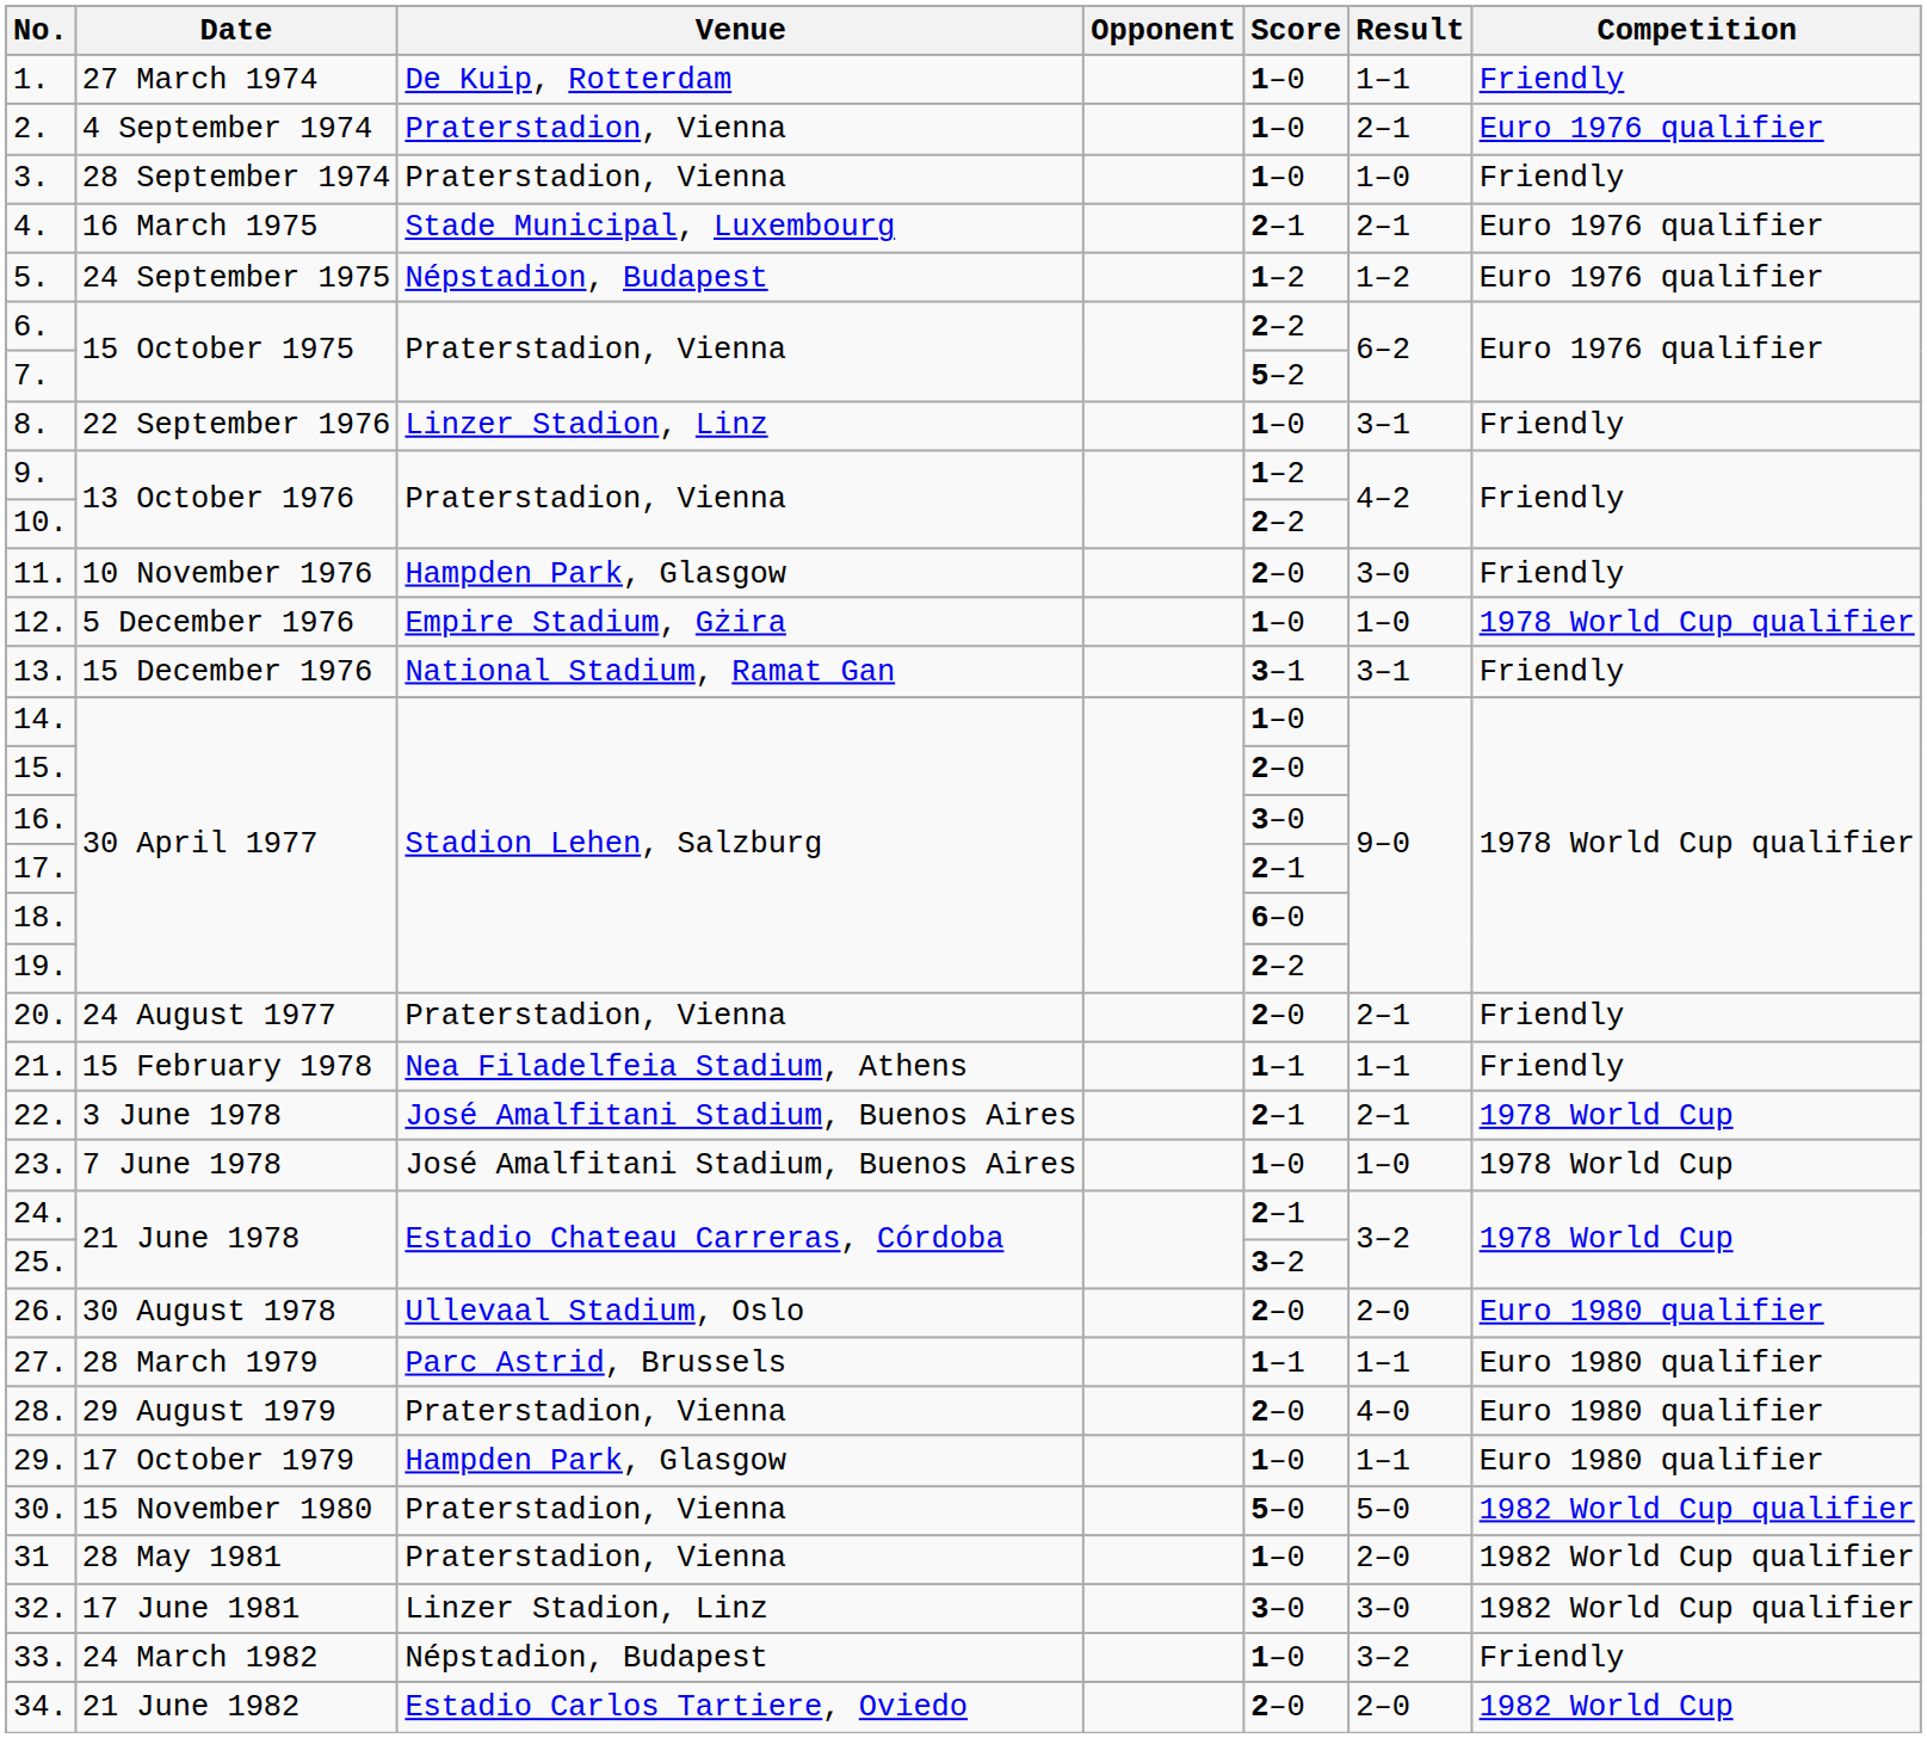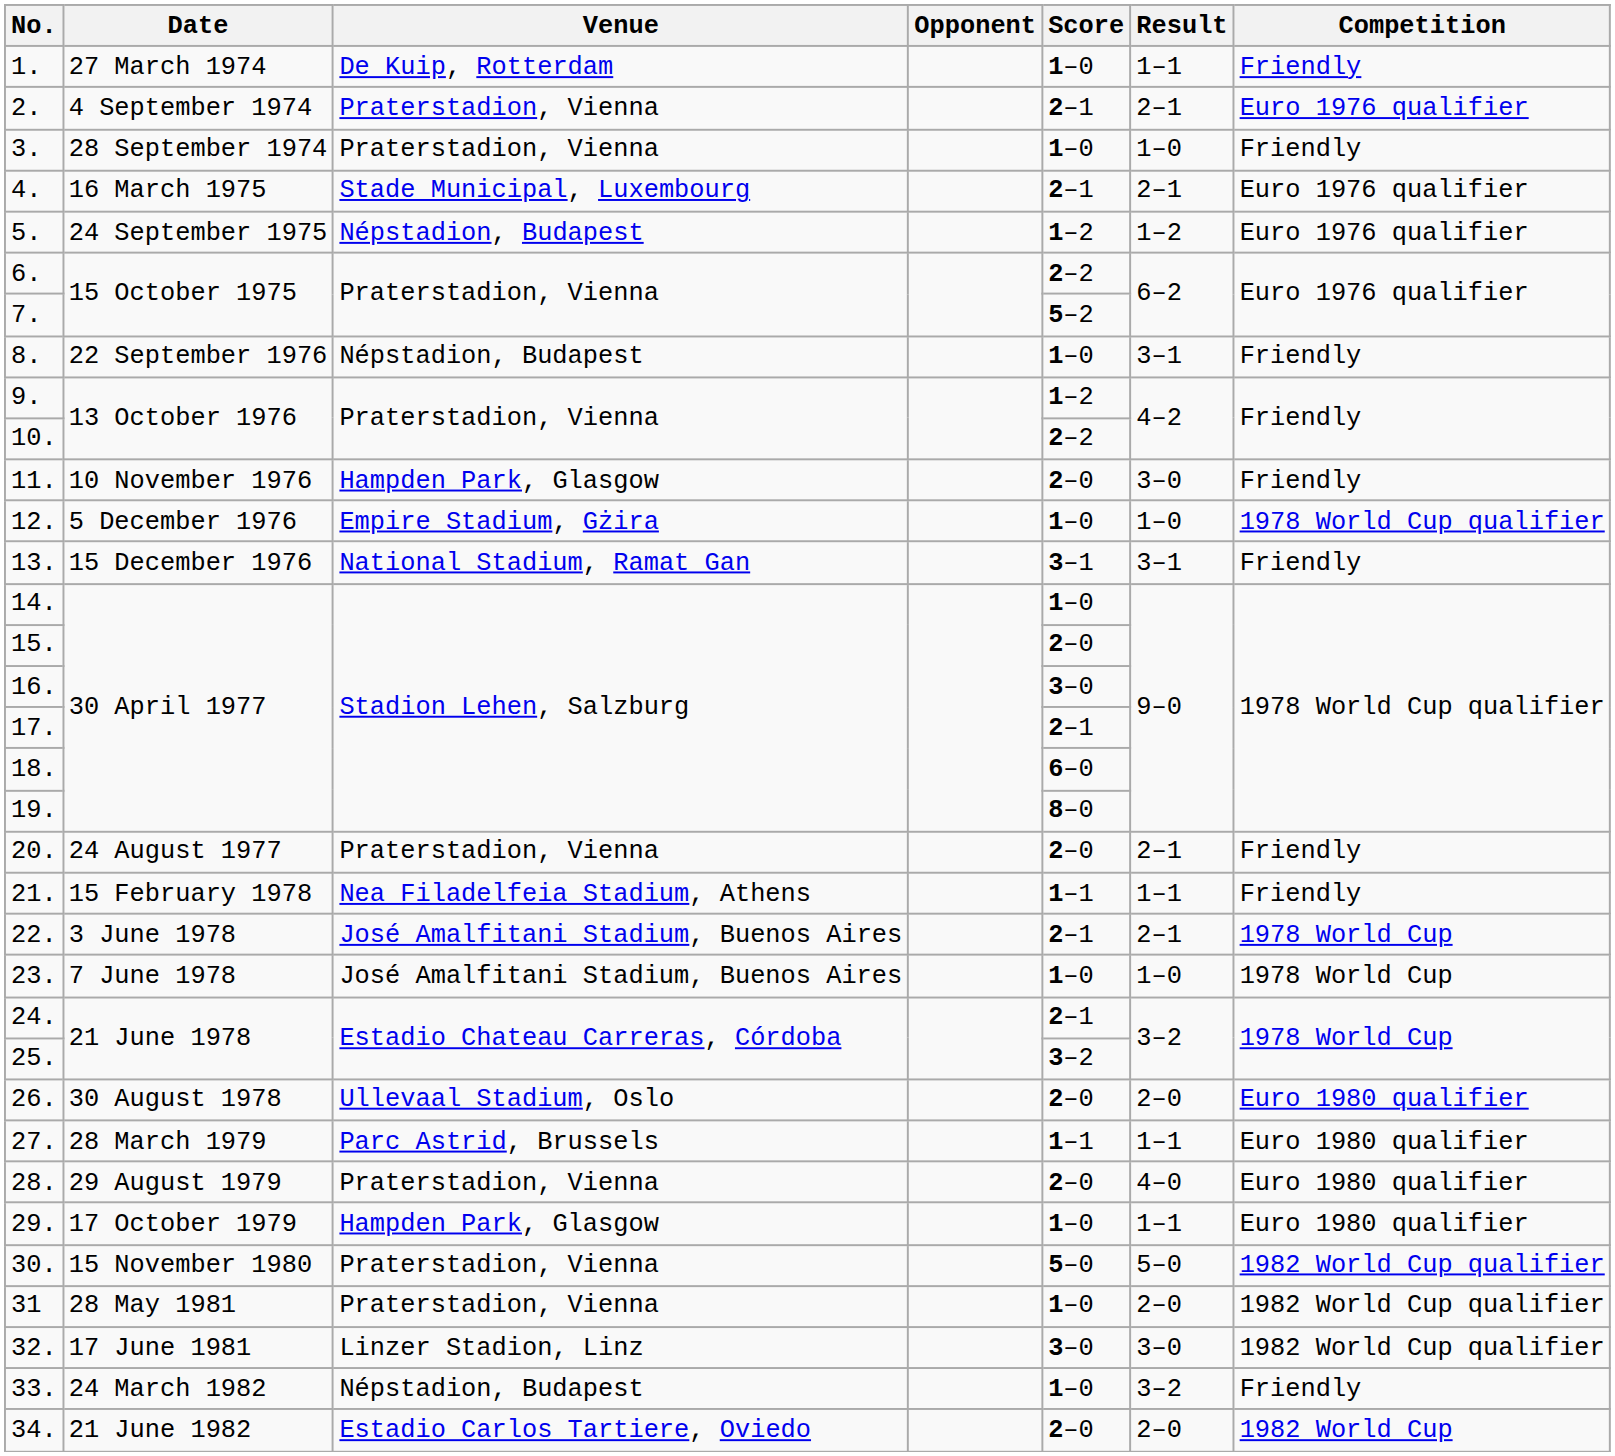 <table class="wikitable">
 <tr>
 <th>No.</th>
 <th>Date</th>
 <th>Venue</th>
 <th>Opponent</th>
 <th>Score</th>
 <th>Result</th>
 <th>Competition</th>
 </tr>
 <tr>
 <td>1.</td>
 <td>27 March 1974</td>
 <td><a href='#'>De Kuip</a>, <a href='#'>Rotterdam</a></td>
 <td></td>
 <td><strong>1</strong>–0</td>
 <td>1–1</td>
 <td><a href='#'>Friendly</a></td>
 </tr>
 <tr>
 <td>2.</td>
 <td>4 September 1974</td>
 <td><a href='#'>Praterstadion</a>, Vienna</td>
 <td></td>
-<td><strong>1</strong>–0</td>
+<td><strong>2</strong>–1</td>
 <td>2–1</td>
 <td><a href='#'>Euro 1976 qualifier</a></td>
 </tr>
 <tr>
 <td>3.</td>
 <td>28 September 1974</td>
 <td>Praterstadion, Vienna</td>
 <td></td>
 <td><strong>1</strong>–0</td>
 <td>1–0</td>
 <td>Friendly</td>
 </tr>
 <tr>
 <td>4.</td>
 <td>16 March 1975</td>
 <td><a href='#'>Stade Municipal</a>, <a href='#'>Luxembourg</a></td>
 <td></td>
 <td><strong>2</strong>–1</td>
 <td>2–1</td>
 <td>Euro 1976 qualifier</td>
 </tr>
 <tr>
 <td>5.</td>
 <td>24 September 1975</td>
 <td><a href='#'>Népstadion</a>, <a href='#'>Budapest</a></td>
 <td></td>
 <td><strong>1</strong>–2</td>
 <td>1–2</td>
 <td>Euro 1976 qualifier</td>
 </tr>
 <tr>
 <td>6.</td>
 <td rowspan=2>15 October 1975</td>
 <td rowspan=2>Praterstadion, Vienna</td>
 <td rowspan=2></td>
 <td><strong>2</strong>–2</td>
 <td rowspan=2>6–2</td>
 <td rowspan=2>Euro 1976 qualifier</td>
 </tr>
 <tr>
 <td>7.</td>
 <td><strong>5</strong>–2</td>
 </tr>
 <tr>
 <td>8.</td>
 <td>22 September 1976</td>
-<td><a href='#'>Linzer Stadion</a>, <a href='#'>Linz</a></td>
+<td>Népstadion, Budapest</td>
 <td></td>
 <td><strong>1</strong>–0</td>
 <td>3–1</td>
 <td>Friendly</td>
 </tr>
 <tr>
 <td>9.</td>
 <td rowspan=2>13 October 1976</td>
 <td rowspan=2>Praterstadion, Vienna</td>
 <td rowspan=2></td>
 <td><strong>1</strong>–2</td>
 <td rowspan=2>4–2</td>
 <td rowspan=2>Friendly</td>
 </tr>
 <tr>
 <td>10.</td>
 <td><strong>2</strong>–2</td>
 </tr>
 <tr>
 <td>11.</td>
 <td>10 November 1976</td>
 <td><a href='#'>Hampden Park</a>, Glasgow</td>
 <td></td>
 <td><strong>2</strong>–0</td>
 <td>3–0</td>
 <td>Friendly</td>
 </tr>
 <tr>
 <td>12.</td>
 <td>5 December 1976</td>
 <td><a href='#'>Empire Stadium</a>, <a href='#'>Gżira</a></td>
 <td></td>
 <td><strong>1</strong>–0</td>
 <td>1–0</td>
 <td><a href='#'>1978 World Cup qualifier</a></td>
 </tr>
 <tr>
 <td>13.</td>
 <td>15 December 1976</td>
 <td><a href='#'>National Stadium</a>, <a href='#'>Ramat Gan</a></td>
 <td></td>
 <td><strong>3</strong>–1</td>
 <td>3–1</td>
 <td>Friendly</td>
 </tr>
 <tr>
 <td>14.</td>
 <td rowspan=6>30 April 1977</td>
 <td rowspan=6><a href='#'>Stadion Lehen</a>, Salzburg</td>
 <td rowspan=6></td>
 <td><strong>1</strong>–0</td>
 <td rowspan=6>9–0</td>
 <td rowspan=6>1978 World Cup qualifier</td>
 </tr>
 <tr>
 <td>15.</td>
 <td><strong>2</strong>–0</td>
 </tr>
 <tr>
 <td>16.</td>
 <td><strong>3</strong>–0</td>
 </tr>
 <tr>
 <td>17.</td>
 <td><strong>2</strong>–1</td>
 </tr>
 <tr>
 <td>18.</td>
 <td><strong>6</strong>–0</td>
 </tr>
 <tr>
 <td>19.</td>
-<td><strong>2</strong>–2</td>
+<td><strong>8</strong>–0</td>
 </tr>
 <tr>
 <td>20.</td>
 <td>24 August 1977</td>
 <td>Praterstadion, Vienna</td>
 <td></td>
 <td><strong>2</strong>–0</td>
 <td>2–1</td>
 <td>Friendly</td>
 </tr>
 <tr>
 <td>21.</td>
 <td>15 February 1978</td>
 <td><a href='#'>Nea Filadelfeia Stadium</a>, Athens</td>
 <td></td>
 <td><strong>1</strong>–1</td>
 <td>1–1</td>
 <td>Friendly</td>
 </tr>
 <tr>
 <td>22.</td>
 <td>3 June 1978</td>
 <td><a href='#'>José Amalfitani Stadium</a>, Buenos Aires</td>
 <td></td>
 <td><strong>2</strong>–1</td>
 <td>2–1</td>
 <td><a href='#'>1978 World Cup</a></td>
 </tr>
 <tr>
 <td>23.</td>
 <td>7 June 1978</td>
 <td>José Amalfitani Stadium, Buenos Aires</td>
 <td></td>
 <td><strong>1</strong>–0</td>
 <td>1–0</td>
 <td>1978 World Cup</td>
 </tr>
 <tr>
 <td>24.</td>
 <td rowspan=2>21 June 1978</td>
 <td rowspan=2><a href='#'>Estadio Chateau Carreras</a>, <a href='#'>Córdoba</a></td>
 <td rowspan=2></td>
 <td><strong>2</strong>–1</td>
 <td rowspan=2>3–2</td>
 <td rowspan=2><a href='#'>1978 World Cup</a></td>
 </tr>
 <tr>
 <td>25.</td>
 <td><strong>3</strong>–2</td>
 </tr>
 <tr>
 <td>26.</td>
 <td>30 August 1978</td>
 <td><a href='#'>Ullevaal Stadium</a>, Oslo</td>
 <td></td>
 <td><strong>2</strong>–0</td>
 <td>2–0</td>
 <td><a href='#'>Euro 1980 qualifier</a></td>
 </tr>
 <tr>
 <td>27.</td>
 <td>28 March 1979</td>
 <td><a href='#'>Parc Astrid</a>, Brussels</td>
 <td></td>
 <td><strong>1</strong>–1</td>
 <td>1–1</td>
 <td>Euro 1980 qualifier</td>
 </tr>
 <tr>
 <td>28.</td>
 <td>29 August 1979</td>
 <td>Praterstadion, Vienna</td>
 <td></td>
 <td><strong>2</strong>–0</td>
 <td>4–0</td>
 <td>Euro 1980 qualifier</td>
 </tr>
 <tr>
 <td>29.</td>
 <td>17 October 1979</td>
 <td><a href='#'>Hampden Park</a>, Glasgow</td>
 <td></td>
 <td><strong>1</strong>–0</td>
 <td>1–1</td>
 <td>Euro 1980 qualifier</td>
 </tr>
 <tr>
 <td>30.</td>
 <td>15 November 1980</td>
 <td>Praterstadion, Vienna</td>
 <td></td>
 <td><strong>5</strong>–0</td>
 <td>5–0</td>
 <td><a href='#'>1982 World Cup qualifier</a></td>
 </tr>
 <tr>
 <td>31</td>
 <td>28 May 1981</td>
 <td>Praterstadion, Vienna</td>
 <td></td>
 <td><strong>1</strong>–0</td>
 <td>2–0</td>
 <td>1982 World Cup qualifier</td>
 </tr>
 <tr>
 <td>32.</td>
 <td>17 June 1981</td>
 <td>Linzer Stadion, Linz</td>
 <td></td>
 <td><strong>3</strong>–0</td>
 <td>3–0</td>
 <td>1982 World Cup qualifier</td>
 </tr>
 <tr>
 <td>33.</td>
 <td>24 March 1982</td>
 <td>Népstadion, Budapest</td>
 <td></td>
 <td><strong>1</strong>–0</td>
 <td>3–2</td>
 <td>Friendly</td>
 </tr>
 <tr>
 <td>34.</td>
 <td>21 June 1982</td>
 <td><a href='#'>Estadio Carlos Tartiere</a>, <a href='#'>Oviedo</a></td>
 <td></td>
 <td><strong>2</strong>–0</td>
 <td>2–0</td>
 <td><a href='#'>1982 World Cup</a></td>
 </tr>
 <tr>
 </tr>
 </table>
